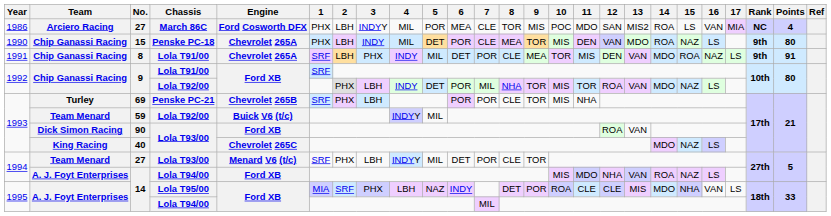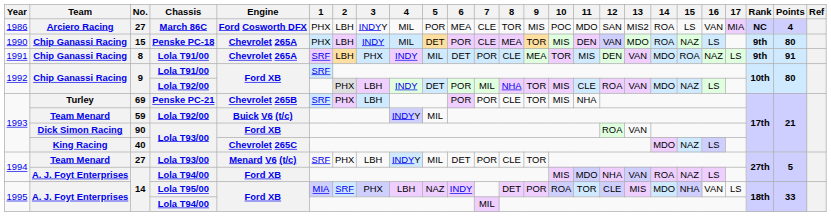 <table class="wikitable" style="text-align:center; font-size:85%">
 <tr>
 <th>Year</th>
 <th>Team</th>
 <th>No.</th>
 <th>Chassis</th>
 <th>Engine</th>
 <th>1</th>
 <th>2</th>
 <th>3</th>
 <th>4</th>
 <th>5</th>
 <th>6</th>
 <th>7</th>
 <th>8</th>
 <th>9</th>
 <th>10</th>
 <th>11</th>
 <th>12</th>
 <th>13</th>
 <th>14</th>
 <th>15</th>
 <th>16</th>
 <th>17</th>
 <th>Rank</th>
 <th>Points</th>
 <th>Ref</th>
 </tr>
 <tr>
 <td><a href='#'>1986</a></td>
 <th nowrap><a href='#'>Arciero Racing</a></th>
 <th>27</th>
 <th nowrap><a href='#'>March 86C</a></th>
 <th nowrap><a href='#'>Ford</a> <a href='#'>Cosworth DFX</a></th>
 <td>PHX</td>
 <td>LBH</td>
 <td><a href='#'>INDY</a>Y</td>
 <td>MIL</td>
 <td>POR</td>
 <td>MEA</td>
 <td>CLE</td>
 <td>TOR</td>
 <td>MIS</td>
 <td>POC</td>
 <td>MDO</td>
 <td>SAN</td>
 <td>MIS2</td>
 <td>ROA</td>
 <td>LS</td>
 <td>VAN</td>
 <td style="background:#EFCFFF;">MIA<br></td>
 <td style="background:#CFCFFF;"><strong>NC</strong></td>
 <td style="background:#CFCFFF;"><strong>4</strong></td>
 <th></th>
 </tr>
 <tr>
 <td><a href='#'>1990</a></td>
 <th nowrap><a href='#'>Chip Ganassi Racing</a></th>
 <th>15</th>
 <th nowrap><a href='#'>Penske PC-18</a></th>
 <th nowrap><a href='#'>Chevrolet</a> <a href='#'>265A</a></th>
 <td style="background:#CFEAFF;">PHX<br></td>
 <td style="background:#EFCFFF;">LBH<br></td>
 <td style="background:#CFEAFF;"><a href='#'>INDY</a><br></td>
 <td style="background:#CFEAFF;">MIL<br></td>
 <td style="background:#FFDF9F;">DET<br></td>
 <td style="background:#EFCFFF;">POR<br></td>
 <td style="background:#EFCFFF;">CLE<br></td>
 <td style="background:#EFCFFF;">MEA<br></td>
 <td style="background:#FFDF9F;">TOR<br></td>
 <td style="background:#DFFFDF;">MIS<br></td>
 <td style="background:#EFCFFF;">DEN<br></td>
 <td style="background:#CFCFFF;">VAN<br></td>
 <td style="background:#DFFFDF;">MDO<br></td>
 <td style="background:#CFEAFF;">ROA<br></td>
 <td style="background:#DFFFDF;">NAZ<br></td>
 <td style="background:#CFEAFF;">LS<br></td>
 <td></td>
 <td style="background:#CFEAFF;"><strong>9th</strong></td>
 <td style="background:#CFEAFF;"><strong>80</strong></td>
 <th></th>
 </tr>
 <tr>
 <td><a href='#'>1991</a></td>
 <th nowrap><a href='#'>Chip Ganassi Racing</a></th>
 <th>8</th>
 <th nowrap><a href='#'>Lola T91/00</a></th>
 <th nowrap><a href='#'>Chevrolet</a> <a href='#'>265A</a></th>
 <td style="background:#EFCFFF;"><a href='#'>SRF</a><br></td>
 <td style="background:#FFDF9F;">LBH<br></td>
 <td style="background:#CFEAFF;">PHX<br></td>
 <td style="background:#EFCFFF;"><a href='#'>INDY</a><br></td>
 <td style="background:#CFEAFF;">MIL<br></td>
 <td style="background:#CFEAFF;">DET<br></td>
 <td style="background:#CFEAFF;">POR<br></td>
 <td style="background:#CFEAFF;">CLE<br></td>
 <td style="background:#DFFFDF;">MEA<br></td>
 <td style="background:#EFCFFF;">TOR<br></td>
 <td style="background:#CFEAFF;">MIS<br></td>
 <td style="background:#DFFFDF;">DEN<br></td>
 <td style="background:#EFCFFF;">VAN<br></td>
 <td style="background:#CFEAFF;">MDO<br></td>
 <td style="background:#CFEAFF;">ROA<br></td>
 <td style="background:#DFFFDF;">NAZ<br></td>
 <td style="background:#DFFFDF;">LS<br></td>
 <td style="background:#CFEAFF;"><strong>9th</strong></td>
 <td style="background:#CFEAFF;"><strong>91</strong></td>
 <th></th>
 </tr>
 <tr>
 <td rowspan="2"><a href='#'>1992</a></td>
 <th rowspan="2" nowrap><a href='#'>Chip Ganassi Racing</a></th>
 <th rowspan=2>9</th>
 <th nowrap><a href='#'>Lola T91/00</a></th>
 <th rowspan="2" nowrap><a href='#'>Ford XB</a></th>
 <td style="background:#CFEAFF;"><a href='#'>SRF</a><br></td>
 <td colspan=16></td>
 <td rowspan="2" style="background:#CFEAFF;"><strong>10th</strong></td>
 <td rowspan="2" style="background:#CFEAFF;"><strong>80</strong></td>
 <th rowspan=2></th>
 </tr>
 <tr>
 <th nowrap><a href='#'>Lola T92/00</a></th>
 <td></td>
 <td style="background:#DFDFDF;">PHX<br></td>
 <td style="background:#EFCFFF;">LBH<br></td>
 <td style="background:#DFFFDF;"><a href='#'>INDY</a><br></td>
 <td style="background:#CFEAFF;">DET<br></td>
 <td style="background:#DFFFDF;">POR<br></td>
 <td style="background:#DFFFDF;">MIL<br></td>
 <td style="background:#EFCFFF;"><a href='#'>NHA</a><br></td>
 <td style="background:#EFCFFF;">TOR<br></td>
 <td style="background:#EFCFFF;">MIS<br></td>
-<td style="background:#CFEAFF;">TOR<br></td>
+<td style="background:#CFEAFF;">CLE<br></td>
 <td style="background:#EFCFFF;">ROA<br></td>
 <td style="background:#EFCFFF;">VAN<br></td>
 <td style="background:#CFEAFF;">MDO<br></td>
 <td style="background:#CFEAFF;">NAZ<br></td>
 <td style="background:#DFFFDF;">LS<br></td>
 <td></td>
 </tr>
 <tr>
 <td rowspan="4"><a href='#'>1993</a></td>
 <th nowrap>Turley</th>
 <th>69</th>
 <th nowrap><a href='#'>Penske PC-21</a></th>
 <th nowrap><a href='#'>Chevrolet</a> <a href='#'>265B</a></th>
 <td style="background:#CFEAFF;"><a href='#'>SRF</a><br></td>
 <td style="background:#EFCFFF;">PHX<br></td>
 <td style="background:#CFEAFF;">LBH<br></td>
 <td colspan=2></td>
 <td style="background:#EFCFFF;">POR<br></td>
 <td>POR</td>
 <td>CLE</td>
 <td>TOR</td>
 <td>MIS</td>
 <td>NHA</td>
 <td colspan=6></td>
 <td rowspan="4" style="background:#CFCFFF;"><strong>17th</strong></td>
 <td rowspan="4" style="background:#CFCFFF;"><strong>21</strong></td>
 <th rowspan=4></th>
 </tr>
 <tr>
 <th nowrap><a href='#'>Team Menard</a></th>
 <th>59</th>
 <th nowrap><a href='#'>Lola T92/00</a></th>
 <th nowrap><a href='#'>Buick</a> <a href='#'>V6</a> <a href='#'>(t/c)</a></th>
 <td colspan=3></td>
 <td style="background:#CFCFFF;"><a href='#'>INDY</a>Y<br></td>
 <td>MIL</td>
 <td colspan=12></td>
 </tr>
 <tr>
 <th nowrap><a href='#'>Dick Simon Racing</a></th>
 <th>90</th>
 <th rowspan="2" nowrap><a href='#'>Lola T93/00</a></th>
 <th nowrap><a href='#'>Ford XB</a></th>
 <td colspan=11></td>
 <td style="background:#DFFFDF;">ROA<br></td>
 <td>VAN</td>
 <td colspan=4></td>
 </tr>
 <tr>
 <th nowrap><a href='#'>King Racing</a></th>
 <th>40</th>
 <th nowrap><a href='#'>Chevrolet</a> <a href='#'>265C</a></th>
 <td colspan=13></td>
 <td style="background:#EFCFFF;">MDO<br></td>
 <td style="background:#CFEAFF;">NAZ<br></td>
 <td style="background:#CFCFFF;">LS<br></td>
 <td></td>
 </tr>
 <tr>
 <td rowspan="2"><a href='#'>1994</a></td>
 <th nowrap><a href='#'>Team Menard</a></th>
 <th>27</th>
 <th nowrap><a href='#'>Lola T93/00</a></th>
 <th nowrap><a href='#'>Menard</a> <a href='#'>V6</a> <a href='#'>(t/c)</a></th>
 <td><a href='#'>SRF</a></td>
 <td>PHX</td>
 <td>LBH</td>
 <td style="background:#CFEAFF;"><a href='#'>INDY</a>Y<br></td>
 <td>MIL</td>
 <td>DET</td>
 <td>POR</td>
 <td>CLE</td>
 <td>TOR</td>
 <td colspan=8></td>
 <td rowspan="2" style="background:#CFCFFF;"><strong>27th</strong></td>
 <td rowspan="2" style="background:#CFCFFF;"><strong>5</strong></td>
 <th rowspan=2></th>
 </tr>
 <tr>
 <th nowrap><a href='#'>A. J. Foyt Enterprises</a></th>
 <th rowspan=3>14</th>
 <th nowrap><a href='#'>Lola T94/00</a></th>
 <th nowrap><a href='#'>Ford XB</a></th>
 <td colspan=9></td>
 <td style="background:#EFCFFF;">MIS<br></td>
 <td style="background:#CFCFFF;">MDO<br></td>
 <td style="background:#EFCFFF;">NHA<br></td>
 <td style="background:#CFCFFF;">VAN<br></td>
 <td style="background:#EFCFFF;">ROA<br></td>
 <td style="background:#EFCFFF;">NAZ<br></td>
 <td style="background:#EFCFFF;">LS<br></td>
 <td></td>
 </tr>
 <tr>
 <td rowspan="2"><a href='#'>1995</a></td>
 <th rowspan="2" nowrap><a href='#'>A. J. Foyt Enterprises</a></th>
 <th nowrap><a href='#'>Lola T95/00</a></th>
 <th rowspan="2" nowrap><a href='#'>Ford XB</a></th>
 <td style="background:#CFCFFF;"><a href='#'>MIA</a><br></td>
 <td style="background:#CFEAFF;"><a href='#'>SRF</a><br></td>
 <td style="background:#CFCFFF;">PHX<br></td>
 <td style="background:#EFCFFF;">LBH<br></td>
 <td style="background:#EFCFFF;">NAZ<br></td>
 <td style="background:#EFCFFF;"><a href='#'>INDY</a><br></td>
 <td></td>
 <td style="background:#EFCFFF;">DET<br></td>
 <td style="background:#EFCFFF;">POR<br></td>
 <td style="background:#CFCFFF;">ROA<br></td>
-<td style="background:#CFEAFF;">CLE<br></td>
+<td style="background:#CFEAFF;">TOR<br></td>
 <td style="background:#CFCFFF;">CLE<br></td>
 <td style="background:#EFCFFF;">MIS<br></td>
 <td style="background:#CFEAFF;">MDO<br></td>
 <td style="background:#CFCFFF;">NHA<br></td>
 <td>VAN</td>
 <td>LS</td>
 <td rowspan="2" style="background:#CFCFFF;"><strong>18th</strong></td>
 <td rowspan="2" style="background:#CFCFFF;"><strong>33</strong></td>
 <th rowspan=2></th>
 </tr>
 <tr>
 <th nowrap><a href='#'>Lola T94/00</a></th>
 <td colspan=6></td>
 <td style="background:#EFCFFF;">MIL<br></td>
 <td colspan=10></td>
 </tr>
 </table>
